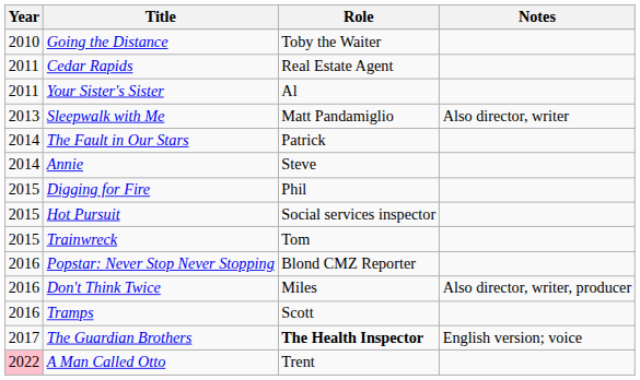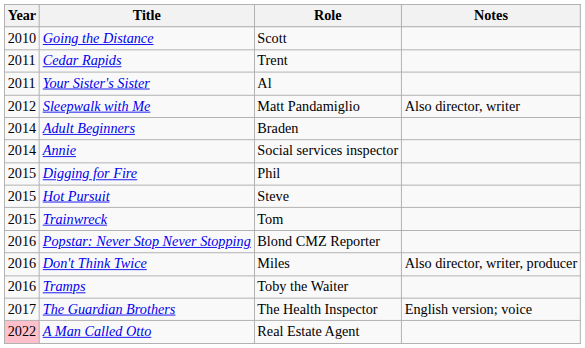 <table class="wikitable">
 <tr style="background:#b0c4de; text-align:center;">
 <th>Year</th>
 <th>Title</th>
 <th>Role</th>
 <th>Notes</th>
 </tr>
 <tr>
 <td>2010</td>
 <td><em><a href='#'>Going the Distance</a></em></td>
-<td>Toby the Waiter</td>
+<td>Scott</td>
 <td></td>
 </tr>
 <tr>
 <td>2011</td>
 <td><em><a href='#'>Cedar Rapids</a></em></td>
-<td>Real Estate Agent</td>
+<td>Trent</td>
 <td></td>
 </tr>
 <tr>
 <td>2011</td>
 <td><em><a href='#'>Your Sister's Sister</a></em></td>
 <td>Al</td>
 <td></td>
 </tr>
 <tr>
-<td>2013</td>
+<td>2012</td>
 <td><em><a href='#'>Sleepwalk with Me</a></em></td>
 <td>Matt Pandamiglio</td>
 <td>Also director, writer</td>
 </tr>
 <tr>
 <td>2014</td>
-<td><em><a href='#'>The Fault in Our Stars</a></em></td>
-<td>Patrick</td>
+<td><em><a href='#'>Adult Beginners</a></em></td>
+<td>Braden</td>
 <td></td>
 </tr>
 <tr>
 <td>2014</td>
 <td><em><a href='#'>Annie</a></em></td>
-<td>Steve</td>
+<td>Social services inspector</td>
 <td></td>
 </tr>
 <tr>
 <td>2015</td>
 <td><em><a href='#'>Digging for Fire</a></em></td>
 <td>Phil</td>
 <td></td>
 </tr>
 <tr>
 <td>2015</td>
 <td><em><a href='#'>Hot Pursuit</a></em></td>
-<td>Social services inspector</td>
+<td>Steve</td>
 <td></td>
 </tr>
 <tr>
 <td>2015</td>
 <td><em><a href='#'>Trainwreck</a></em></td>
 <td>Tom</td>
 <td></td>
 </tr>
 <tr>
 <td>2016</td>
 <td><em><a href='#'>Popstar: Never Stop Never Stopping</a></em></td>
 <td>Blond CMZ Reporter</td>
 <td></td>
 </tr>
 <tr>
 <td>2016</td>
 <td><em><a href='#'>Don't Think Twice</a></em></td>
 <td>Miles</td>
 <td>Also director, writer, producer</td>
 </tr>
 <tr>
 <td>2016</td>
 <td><em><a href='#'>Tramps</a></em></td>
-<td>Scott</td>
+<td>Toby the Waiter</td>
 <td></td>
 </tr>
 <tr>
 <td>2017</td>
 <td><em><a href='#'>The Guardian Brothers</a></em></td>
-<td><strong>The Health Inspector</strong></td>
+<td>The Health Inspector</td>
 <td>English version; voice</td>
 </tr>
 <tr>
 <td style="background: pink;">2022</td>
 <td><em><a href='#'>A Man Called Otto</a></em></td>
-<td>Trent</td>
+<td>Real Estate Agent</td>
 <td></td>
 </tr>
 </table>
